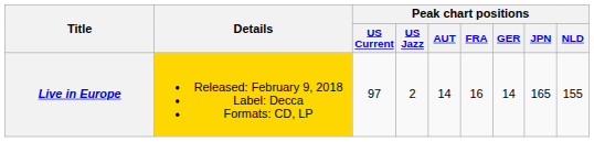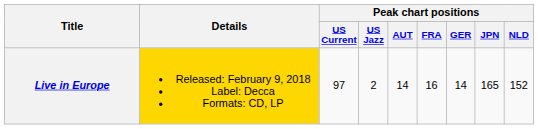 <table class="wikitable plainrowheaders" style="text-align:center">
 <tr>
 <th scope="col" rowspan="2" style="width:12em;">Title</th>
 <th scope="col" rowspan="2" style="width:16em;">Details</th>
 <th scope="col" colspan="7">Peak chart positions</th>
 </tr>
 <tr>
 <th scope="col" style="width:2.5em;font-size:90%;"><a href='#'>US<br>Current</a><br></th>
 <th scope="col" style="width:2.5em;font-size:90%;"><a href='#'>US<br>Jazz</a><br></th>
 <th scope="col" style="width:2.5em;font-size:90%;"><a href='#'>AUT</a><br></th>
 <th scope="col" style="width:2.5em;font-size:90%;"><a href='#'>FRA</a><br></th>
 <th scope="col" style="width:2.5em;font-size:90%;"><a href='#'>GER</a><br></th>
 <th scope="col" style="width:2.5em;font-size:90%;"><a href='#'>JPN</a><br></th>
 <th scope="col" style="width:2.5em;font-size:90%;"><a href='#'>NLD</a><br></th>
 </tr>
 <tr>
 <th scope="row"><em><a href='#'>Live in Europe</a></em></th>
 <td style="background: gold;"><br><ul><li>Released: February 9, 2018</li><li>Label: Decca</li><li>Formats: CD, LP</li></ul></td>
 <td>97</td>
 <td>2</td>
 <td>14</td>
 <td>16</td>
 <td>14</td>
 <td>165</td>
-<td>155</td>
+<td>152</td>
 </tr>
 </table>
